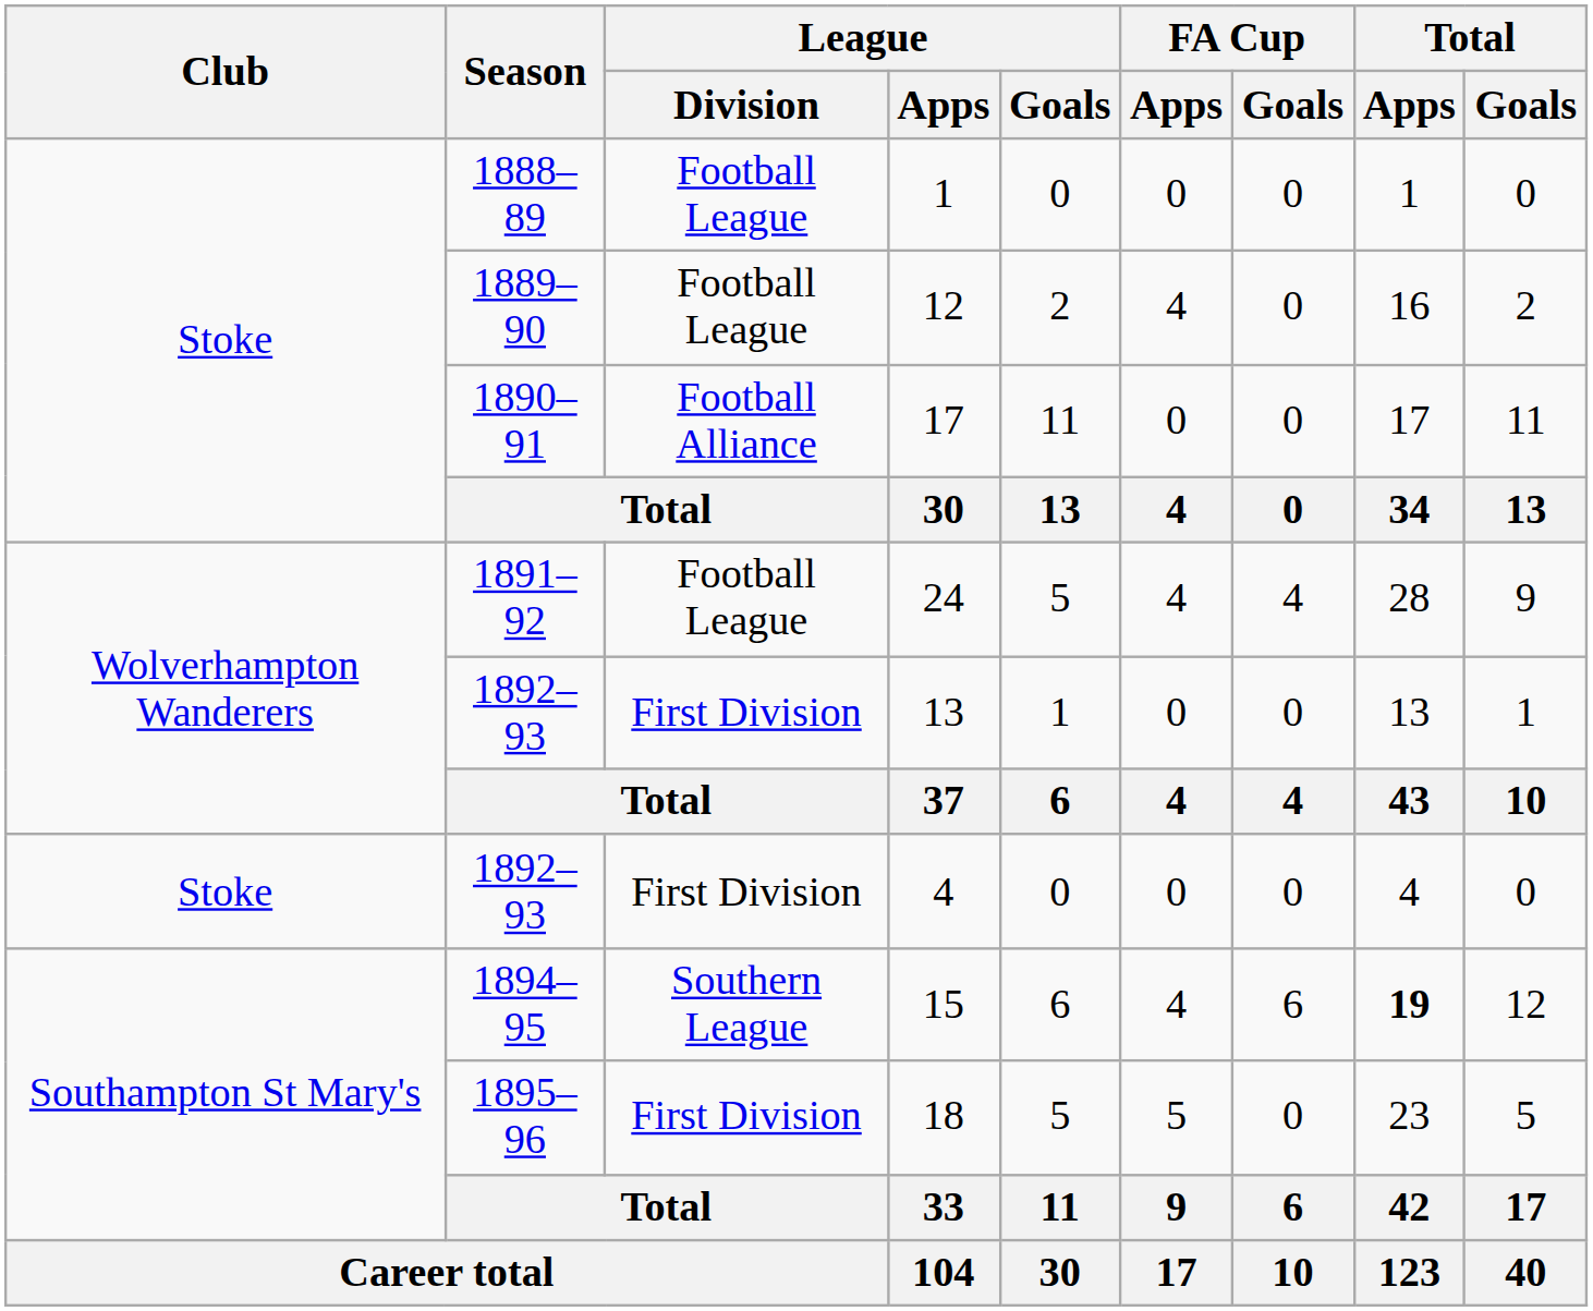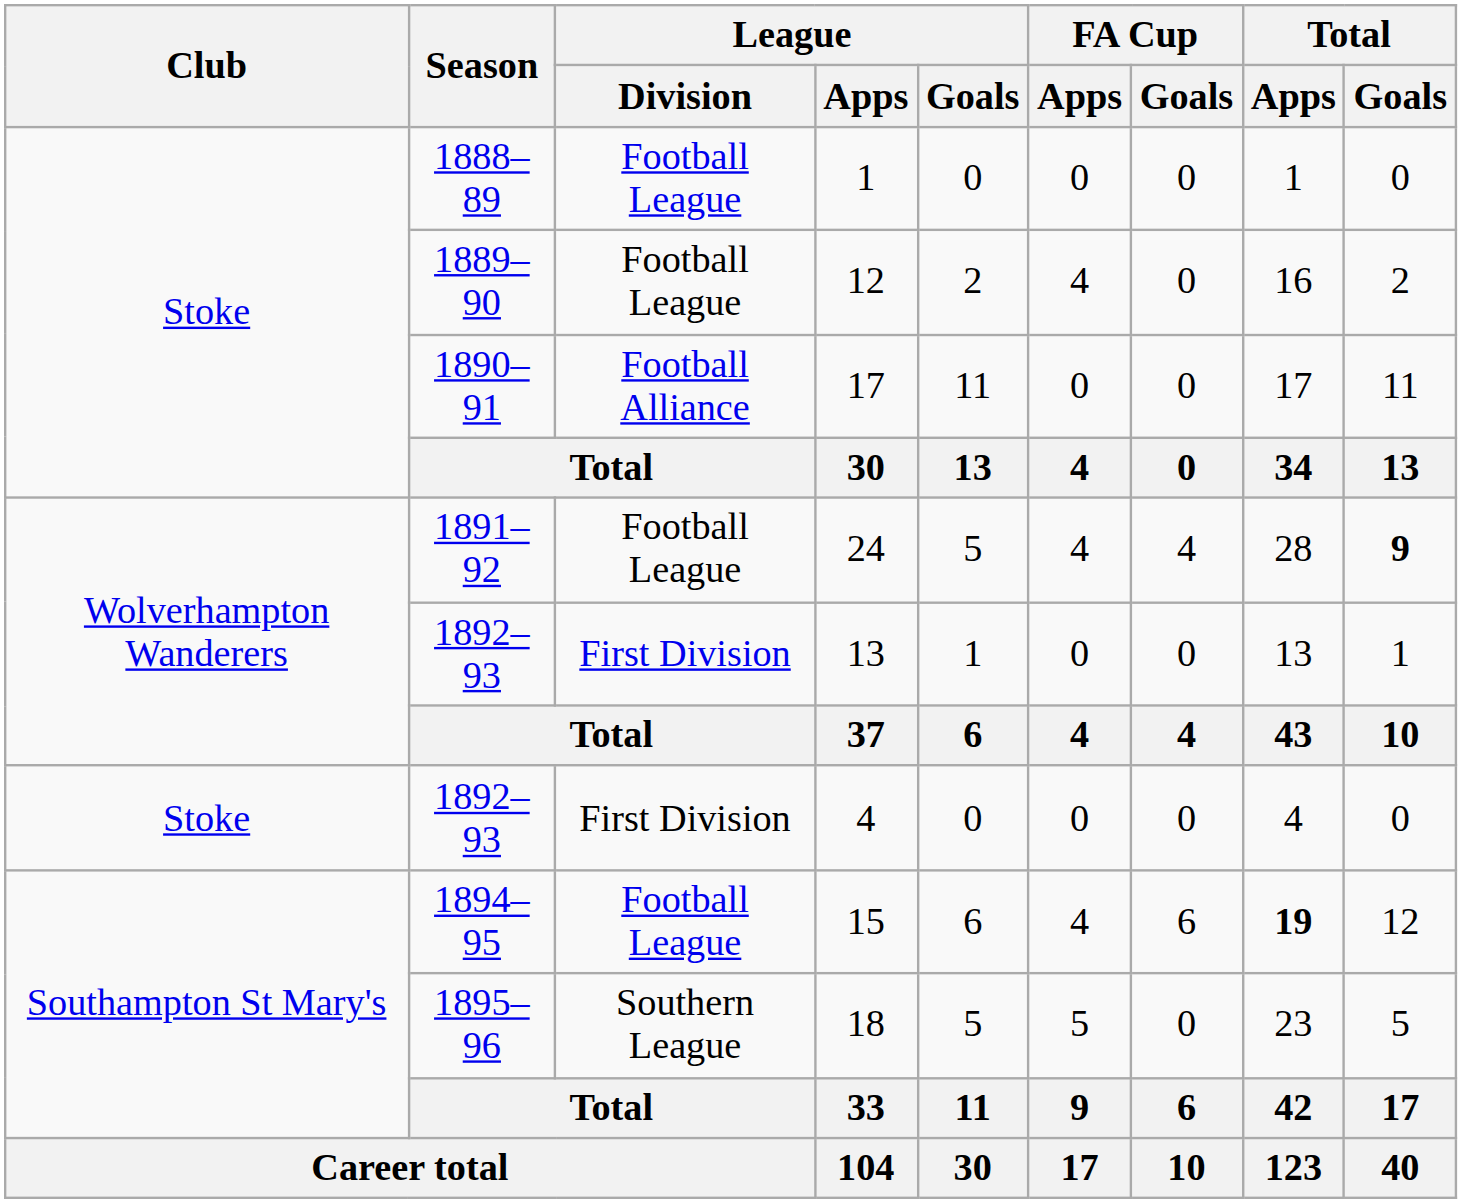 <table class="wikitable" style="text-align: center;">
 <tr>
 <th rowspan="2">Club</th>
 <th rowspan="2">Season</th>
 <th colspan="3">League</th>
 <th colspan="2">FA Cup</th>
 <th colspan="2">Total</th>
 </tr>
 <tr>
 <th>Division</th>
 <th>Apps</th>
 <th>Goals</th>
 <th>Apps</th>
 <th>Goals</th>
 <th>Apps</th>
 <th>Goals</th>
 </tr>
 <tr>
 <td rowspan="4"><a href='#'>Stoke</a></td>
 <td><a href='#'>1888–89</a></td>
 <td><a href='#'>Football League</a></td>
 <td>1</td>
 <td>0</td>
 <td>0</td>
 <td>0</td>
 <td>1</td>
 <td>0</td>
 </tr>
 <tr>
 <td><a href='#'>1889–90</a></td>
 <td>Football League</td>
 <td>12</td>
 <td>2</td>
 <td>4</td>
 <td>0</td>
 <td>16</td>
 <td>2</td>
 </tr>
 <tr>
 <td><a href='#'>1890–91</a></td>
 <td><a href='#'>Football Alliance</a></td>
 <td>17</td>
 <td>11</td>
 <td>0</td>
 <td>0</td>
 <td>17</td>
 <td>11</td>
 </tr>
 <tr>
 <th colspan=2>Total</th>
 <th>30</th>
 <th>13</th>
 <th>4</th>
 <th>0</th>
 <th>34</th>
 <th>13</th>
 </tr>
 <tr>
 <td rowspan="3"><a href='#'>Wolverhampton Wanderers</a></td>
 <td><a href='#'>1891–92</a></td>
 <td>Football League</td>
 <td>24</td>
 <td>5</td>
 <td>4</td>
 <td>4</td>
 <td>28</td>
-<td>9</td>
+<td><strong>9</strong></td>
 </tr>
 <tr>
 <td><a href='#'>1892–93</a></td>
 <td><a href='#'>First Division</a></td>
 <td>13</td>
 <td>1</td>
 <td>0</td>
 <td>0</td>
 <td>13</td>
 <td>1</td>
 </tr>
 <tr>
 <th colspan=2>Total</th>
 <th>37</th>
 <th>6</th>
 <th>4</th>
 <th>4</th>
 <th>43</th>
 <th>10</th>
 </tr>
 <tr>
 <td><a href='#'>Stoke</a></td>
 <td><a href='#'>1892–93</a></td>
 <td>First Division</td>
 <td>4</td>
 <td>0</td>
 <td>0</td>
 <td>0</td>
 <td>4</td>
 <td>0</td>
 </tr>
 <tr>
 <td rowspan="3"><a href='#'>Southampton St Mary's</a></td>
 <td><a href='#'>1894–95</a></td>
-<td><a href='#'>Southern League</a></td>
+<td><a href='#'>Football League</a></td>
 <td>15</td>
 <td>6</td>
 <td>4</td>
 <td>6</td>
 <td><strong>19</strong></td>
 <td>12</td>
 </tr>
 <tr>
 <td><a href='#'>1895–96</a></td>
-<td><a href='#'>First Division</a></td>
+<td>Southern League</td>
 <td>18</td>
 <td>5</td>
 <td>5</td>
 <td>0</td>
 <td>23</td>
 <td>5</td>
 </tr>
 <tr>
 <th colspan=2>Total</th>
 <th>33</th>
 <th>11</th>
 <th>9</th>
 <th>6</th>
 <th>42</th>
 <th>17</th>
 </tr>
 <tr>
 <th colspan="3">Career total</th>
 <th>104</th>
 <th>30</th>
 <th>17</th>
 <th>10</th>
 <th>123</th>
 <th>40</th>
 </tr>
 </table>
